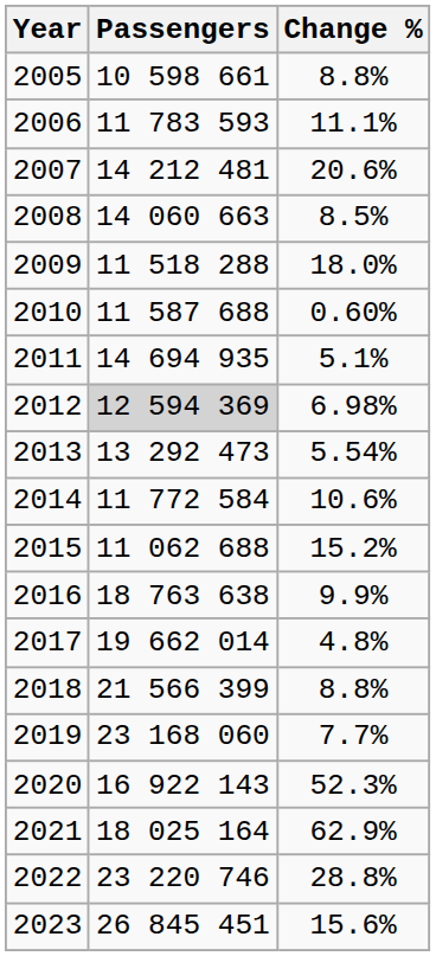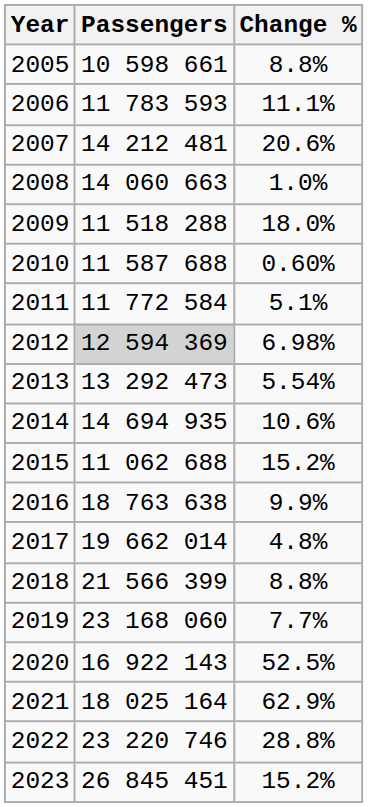 <table class="wikitable sortable">
 <tr>
 <th>Year</th>
 <th>Passengers</th>
 <th>Change %</th>
 </tr>
 <tr>
 <td>2005</td>
 <td align="right">10 598 661</td>
 <td align="center"> 8.8%</td>
 </tr>
 <tr>
 <td>2006</td>
 <td align="right">11 783 593</td>
 <td align="center"> 11.1%</td>
 </tr>
 <tr>
 <td>2007</td>
 <td align="right">14 212 481</td>
 <td align="center"> 20.6%</td>
 </tr>
 <tr>
 <td>2008</td>
 <td align="right">14 060 663</td>
-<td align="center"> 8.5%</td>
+<td align="center"> 1.0%</td>
 </tr>
 <tr>
 <td>2009</td>
 <td align="right">11 518 288</td>
 <td align="center"> 18.0%</td>
 </tr>
 <tr>
 <td>2010</td>
 <td align="right">11 587 688</td>
 <td align="center"> 0.60%</td>
 </tr>
 <tr>
 <td>2011</td>
-<td align="right">14 694 935</td>
+<td align="right">11 772 584</td>
 <td align="center"> 5.1%</td>
 </tr>
 <tr>
 <td>2012</td>
 <td align="right" style="background: lightgrey;">12 594 369</td>
 <td align="center"> 6.98%</td>
 </tr>
 <tr>
 <td>2013</td>
 <td align="right">13 292 473</td>
 <td align="center"> 5.54%</td>
 </tr>
 <tr>
 <td>2014</td>
-<td align="right">11 772 584</td>
+<td align="right">14 694 935</td>
 <td align="center"> 10.6%</td>
 </tr>
 <tr>
 <td>2015</td>
 <td align="right">11 062 688</td>
 <td align="center"> 15.2%</td>
 </tr>
 <tr>
 <td>2016</td>
 <td align="right">18 763 638</td>
 <td align="center"> 9.9%</td>
 </tr>
 <tr>
 <td>2017</td>
 <td align="right">19 662 014</td>
 <td align="center"> 4.8%</td>
 </tr>
 <tr>
 <td>2018</td>
 <td align="right">21 566 399</td>
 <td align="center"> 8.8%</td>
 </tr>
 <tr>
 <td>2019</td>
 <td align="right">23 168 060</td>
 <td align="center"> 7.7%</td>
 </tr>
 <tr>
 <td>2020</td>
 <td align="right">16 922 143</td>
-<td align="center"> 52.3%</td>
+<td align="center"> 52.5%</td>
 </tr>
 <tr>
 <td>2021</td>
 <td align="right">18 025 164</td>
 <td align="center"> 62.9%</td>
 </tr>
 <tr>
 <td>2022</td>
 <td align="right">23 220 746</td>
 <td align="center"> 28.8%</td>
 </tr>
 <tr>
 <td>2023</td>
 <td align="right">26 845 451</td>
-<td align="center"> 15.6%</td>
+<td align="center"> 15.2%</td>
 </tr>
 </table>
